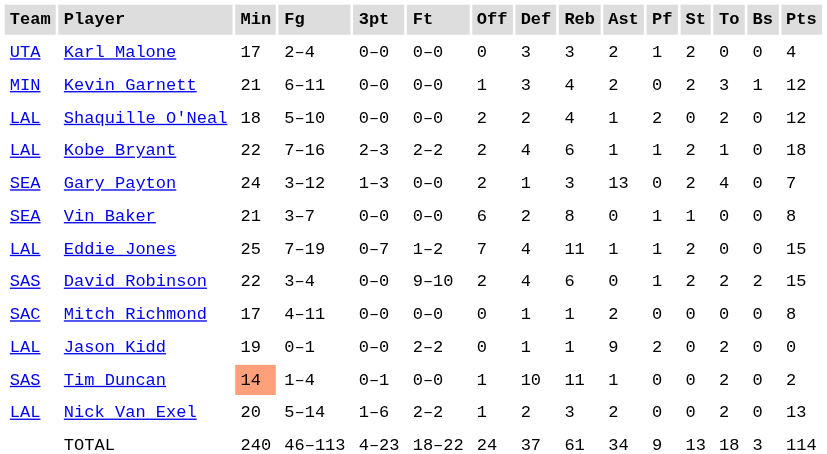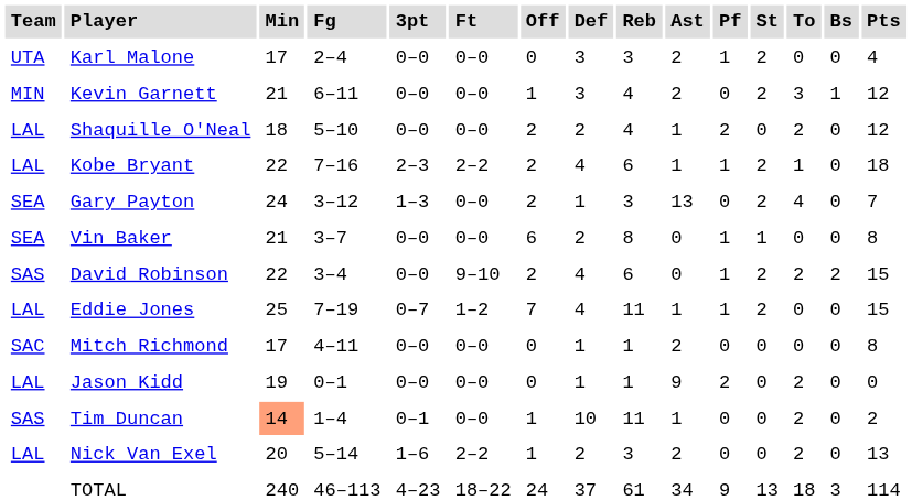 <table cellpadding=4>
 <tr bgcolor="#dddddd">
 <td><strong>Team</strong></td>
 <td><strong>Player</strong></td>
 <td><strong>Min</strong></td>
 <td><strong>Fg</strong></td>
 <td><strong>3pt</strong></td>
 <td><strong>Ft</strong></td>
 <td><strong>Off</strong></td>
 <td><strong>Def</strong></td>
 <td><strong>Reb</strong></td>
 <td><strong>Ast</strong></td>
 <td><strong>Pf</strong></td>
 <td><strong>St</strong></td>
 <td><strong>To</strong></td>
 <td><strong>Bs</strong></td>
 <td><strong>Pts</strong></td>
 </tr>
 <tr>
 <td><a href='#'>UTA</a></td>
 <td><a href='#'>Karl Malone</a></td>
 <td>17</td>
 <td>2–4</td>
 <td>0–0</td>
 <td>0–0</td>
 <td>0</td>
 <td>3</td>
 <td>3</td>
 <td>2</td>
 <td>1</td>
 <td>2</td>
 <td>0</td>
 <td>0</td>
 <td>4</td>
 </tr>
 <tr>
 <td><a href='#'>MIN</a></td>
 <td><a href='#'>Kevin Garnett</a></td>
 <td>21</td>
 <td>6–11</td>
 <td>0–0</td>
 <td>0–0</td>
 <td>1</td>
 <td>3</td>
 <td>4</td>
 <td>2</td>
 <td>0</td>
 <td>2</td>
 <td>3</td>
 <td>1</td>
 <td>12</td>
 </tr>
 <tr>
 <td><a href='#'>LAL</a></td>
 <td><a href='#'>Shaquille O'Neal</a></td>
 <td>18</td>
 <td>5–10</td>
 <td>0–0</td>
 <td>0–0</td>
 <td>2</td>
 <td>2</td>
 <td>4</td>
 <td>1</td>
 <td>2</td>
 <td>0</td>
 <td>2</td>
 <td>0</td>
 <td>12</td>
 </tr>
 <tr>
 <td><a href='#'>LAL</a></td>
 <td><a href='#'>Kobe Bryant</a></td>
 <td>22</td>
 <td>7–16</td>
 <td>2–3</td>
 <td>2–2</td>
 <td>2</td>
 <td>4</td>
 <td>6</td>
 <td>1</td>
 <td>1</td>
 <td>2</td>
 <td>1</td>
 <td>0</td>
 <td>18</td>
 </tr>
 <tr>
 <td><a href='#'>SEA</a></td>
 <td><a href='#'>Gary Payton</a></td>
 <td>24</td>
 <td>3–12</td>
 <td>1–3</td>
 <td>0–0</td>
 <td>2</td>
 <td>1</td>
 <td>3</td>
 <td>13</td>
 <td>0</td>
 <td>2</td>
 <td>4</td>
 <td>0</td>
 <td>7</td>
 </tr>
 <tr>
 <td><a href='#'>SEA</a></td>
 <td><a href='#'>Vin Baker</a></td>
 <td>21</td>
 <td>3–7</td>
 <td>0–0</td>
 <td>0–0</td>
 <td>6</td>
 <td>2</td>
 <td>8</td>
 <td>0</td>
 <td>1</td>
 <td>1</td>
 <td>0</td>
 <td>0</td>
 <td>8</td>
 </tr>
 <tr>
+<td><a href='#'>SAS</a></td>
+<td><a href='#'>David Robinson</a></td>
+<td>22</td>
+<td>3–4</td>
+<td>0–0</td>
+<td>9–10</td>
+<td>2</td>
+<td>4</td>
+<td>6</td>
+<td>0</td>
+<td>1</td>
+<td>2</td>
+<td>2</td>
+<td>2</td>
+<td>15</td>
+</tr>
+<tr>
 <td><a href='#'>LAL</a></td>
 <td><a href='#'>Eddie Jones</a></td>
 <td>25</td>
 <td>7–19</td>
 <td>0–7</td>
 <td>1–2</td>
 <td>7</td>
 <td>4</td>
 <td>11</td>
 <td>1</td>
 <td>1</td>
 <td>2</td>
 <td>0</td>
 <td>0</td>
-<td>15</td>
-</tr>
-<tr>
-<td><a href='#'>SAS</a></td>
-<td><a href='#'>David Robinson</a></td>
-<td>22</td>
-<td>3–4</td>
-<td>0–0</td>
-<td>9–10</td>
-<td>2</td>
-<td>4</td>
-<td>6</td>
-<td>0</td>
-<td>1</td>
-<td>2</td>
-<td>2</td>
-<td>2</td>
 <td>15</td>
 </tr>
 <tr>
 <td><a href='#'>SAC</a></td>
 <td><a href='#'>Mitch Richmond</a></td>
 <td>17</td>
 <td>4–11</td>
 <td>0–0</td>
 <td>0–0</td>
 <td>0</td>
 <td>1</td>
 <td>1</td>
 <td>2</td>
 <td>0</td>
 <td>0</td>
 <td>0</td>
 <td>0</td>
 <td>8</td>
 </tr>
 <tr>
 <td><a href='#'>LAL</a></td>
 <td><a href='#'>Jason Kidd</a></td>
 <td>19</td>
 <td>0–1</td>
 <td>0–0</td>
-<td>2–2</td>
+<td>0–0</td>
 <td>0</td>
 <td>1</td>
 <td>1</td>
 <td>9</td>
 <td>2</td>
 <td>0</td>
 <td>2</td>
 <td>0</td>
 <td>0</td>
 </tr>
 <tr>
 <td><a href='#'>SAS</a></td>
 <td><a href='#'>Tim Duncan</a></td>
 <td style="background: lightsalmon;">14</td>
 <td>1–4</td>
 <td>0–1</td>
 <td>0–0</td>
 <td>1</td>
 <td>10</td>
 <td>11</td>
 <td>1</td>
 <td>0</td>
 <td>0</td>
 <td>2</td>
 <td>0</td>
 <td>2</td>
 </tr>
 <tr>
 <td><a href='#'>LAL</a></td>
 <td><a href='#'>Nick Van Exel</a></td>
 <td>20</td>
 <td>5–14</td>
 <td>1–6</td>
 <td>2–2</td>
 <td>1</td>
 <td>2</td>
 <td>3</td>
 <td>2</td>
 <td>0</td>
 <td>0</td>
 <td>2</td>
 <td>0</td>
 <td>13</td>
 </tr>
 <tr>
 <td></td>
 <td>TOTAL</td>
 <td>240</td>
 <td>46–113</td>
 <td>4–23</td>
 <td>18–22</td>
 <td>24</td>
 <td>37</td>
 <td>61</td>
 <td>34</td>
 <td>9</td>
 <td>13</td>
 <td>18</td>
 <td>3</td>
 <td>114</td>
 </tr>
 <tr>
 </tr>
 </table>
